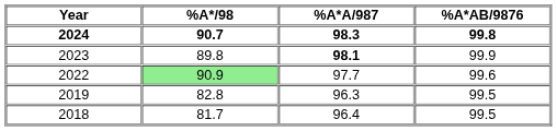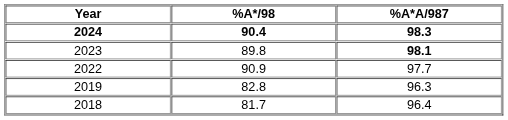 <table style="WIDTH:50%; text-align:center" cellspacing="1" cellpadding="1" border="1">
 <tr>
 <th style="WIDTH: 20%">Year</th>
 <th style="WIDTH: 20%">%A*/98</th>
 <th style="WIDTH: 20%">%A*A/987</th>
-<th style="WIDTH: 20%">%A*AB/9876</th>
 </tr>
 <tr>
 <td><strong>2024</strong></td>
-<td><strong>90.7</strong></td>
+<td><strong>90.4</strong></td>
 <td><strong>98.3</strong></td>
-<td><strong>99.8</strong></td>
 </tr>
 <tr>
 <td>2023</td>
 <td>89.8</td>
 <td><strong>98.1</strong></td>
-<td>99.9</td>
 </tr>
 <tr>
 <td>2022</td>
-<td style="background: lightgreen;">90.9</td>
+<td>90.9</td>
 <td>97.7</td>
-<td>99.6</td>
 </tr>
 <tr>
 <td>2019</td>
 <td>82.8</td>
 <td>96.3</td>
-<td>99.5</td>
 </tr>
 <tr>
 <td>2018</td>
 <td>81.7</td>
 <td>96.4</td>
-<td>99.5</td>
 </tr>
 </table>
